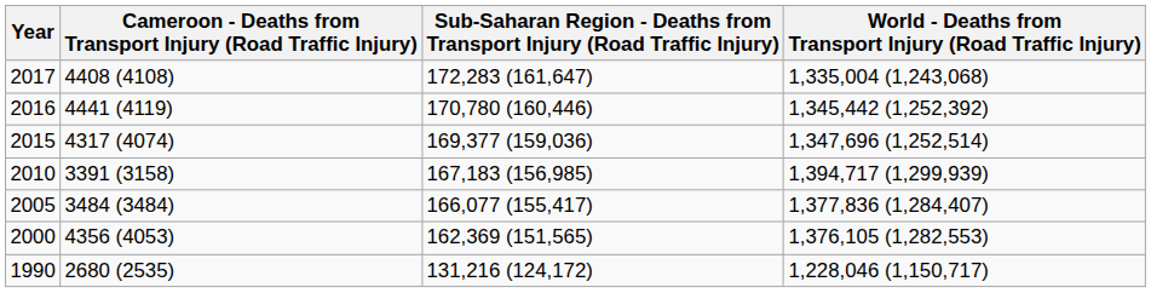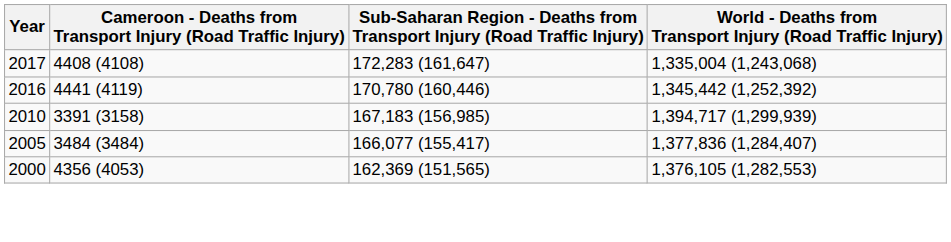 <table class="wikitable sortable">
 <tr>
 <th>Year</th>
 <th>Cameroon - Deaths from<br>Transport Injury (Road Traffic Injury)</th>
 <th>Sub-Saharan Region - Deaths from<br>Transport Injury (Road Traffic Injury)</th>
 <th>World - Deaths from<br>Transport Injury (Road Traffic Injury)</th>
 </tr>
 <tr>
 <td>2017</td>
 <td>4408 (4108)</td>
 <td>172,283 (161,647)</td>
 <td>1,335,004 (1,243,068)</td>
 </tr>
 <tr>
 <td>2016</td>
 <td>4441 (4119)</td>
 <td>170,780 (160,446)</td>
 <td>1,345,442 (1,252,392)</td>
 </tr>
 <tr>
-<td>2015</td>
-<td>4317 (4074)</td>
-<td>169,377 (159,036)</td>
-<td>1,347,696 (1,252,514)</td>
-</tr>
-<tr>
 <td>2010</td>
 <td>3391 (3158)</td>
 <td>167,183 (156,985)</td>
 <td>1,394,717 (1,299,939)</td>
 </tr>
 <tr>
 <td>2005</td>
 <td>3484 (3484)</td>
 <td>166,077 (155,417)</td>
 <td>1,377,836 (1,284,407)</td>
 </tr>
 <tr>
 <td>2000</td>
 <td>4356 (4053)</td>
 <td>162,369 (151,565)</td>
 <td>1,376,105 (1,282,553)</td>
 </tr>
-<tr>
-<td>1990</td>
-<td>2680 (2535)</td>
-<td>131,216 (124,172)</td>
-<td>1,228,046 (1,150,717)</td>
-</tr>
 </table>
